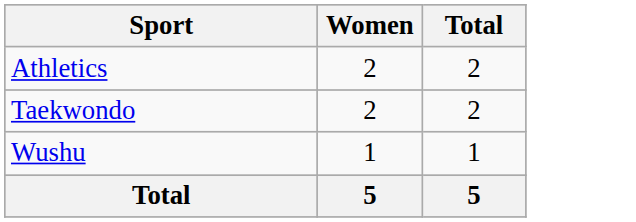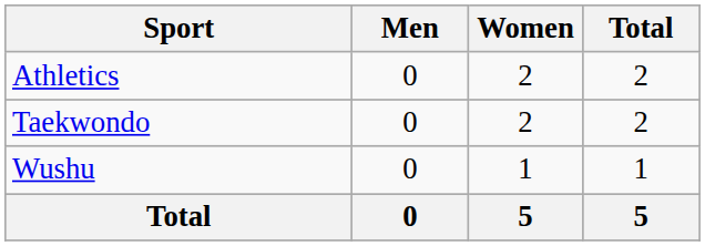 <table class="wikitable sortable" style="text-align:center;">
 <tr>
 <th width="180">Sport</th>
+<th width="55">Men</th>
 <th width="55">Women</th>
 <th width="55">Total</th>
 </tr>
 <tr>
 <td align="left"><a href='#'>Athletics</a></td>
+<td>0</td>
 <td>2</td>
 <td>2</td>
 </tr>
 <tr>
 <td align="left"><a href='#'>Taekwondo</a></td>
+<td>0</td>
 <td>2</td>
 <td>2</td>
 </tr>
 <tr>
 <td align="left"><a href='#'>Wushu</a></td>
+<td>0</td>
 <td>1</td>
 <td>1</td>
 </tr>
 <tr>
 <th align="left">Total</th>
+<th>0</th>
 <th>5</th>
 <th>5</th>
 </tr>
 </table>
